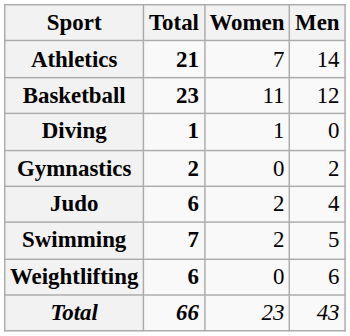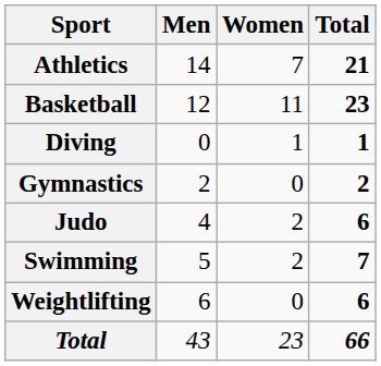 <table class="wikitable" style="text-align:right;">
 <tr>
 <th>Sport</th>
+<th>Men</th>
+<th>Women</th>
 <th>Total</th>
-<th>Women</th>
-<th>Men</th>
 </tr>
 <tr>
 <th>Athletics</th>
+<td>14</td>
+<td>7</td>
 <td><strong>21</strong></td>
-<td>7</td>
-<td>14</td>
 </tr>
 <tr>
 <th>Basketball</th>
+<td>12</td>
+<td>11</td>
 <td><strong>23</strong></td>
-<td>11</td>
-<td>12</td>
 </tr>
 <tr>
 <th>Diving</th>
+<td>0</td>
+<td>1</td>
 <td><strong>1</strong></td>
-<td>1</td>
-<td>0</td>
 </tr>
 <tr>
 <th>Gymnastics</th>
+<td>2</td>
+<td>0</td>
 <td><strong>2</strong></td>
-<td>0</td>
-<td>2</td>
 </tr>
 <tr>
 <th>Judo</th>
+<td>4</td>
+<td>2</td>
 <td><strong>6</strong></td>
-<td>2</td>
-<td>4</td>
 </tr>
 <tr>
 <th>Swimming</th>
+<td>5</td>
+<td>2</td>
 <td><strong>7</strong></td>
-<td>2</td>
-<td>5</td>
 </tr>
 <tr>
 <th>Weightlifting</th>
+<td>6</td>
+<td>0</td>
 <td><strong>6</strong></td>
-<td>0</td>
-<td>6</td>
 </tr>
 <tr>
 <th><em>Total</em></th>
+<td><em>43</em></td>
+<td><em>23</em></td>
 <td><strong><em>66</em></strong></td>
-<td><em>23</em></td>
-<td><em>43</em></td>
 </tr>
 </table>
